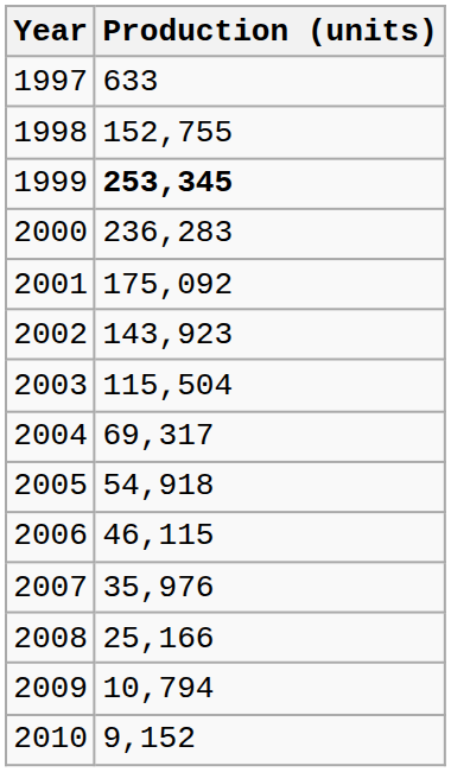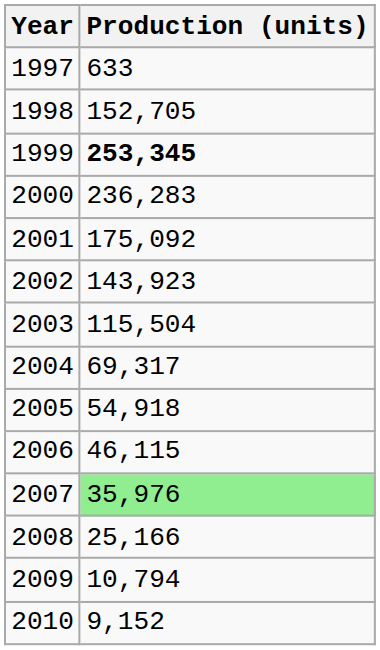 <table class="wikitable">
 <tr>
 <th>Year</th>
 <th>Production (units)</th>
 </tr>
 <tr>
 <td>1997</td>
 <td>633</td>
 </tr>
 <tr>
 <td>1998</td>
-<td>152,755</td>
+<td>152,705</td>
 </tr>
 <tr>
 <td>1999</td>
 <td><strong>253,345</strong></td>
 </tr>
 <tr>
 <td>2000</td>
 <td>236,283</td>
 </tr>
 <tr>
 <td>2001</td>
 <td>175,092</td>
 </tr>
 <tr>
 <td>2002</td>
 <td>143,923</td>
 </tr>
 <tr>
 <td>2003</td>
 <td>115,504</td>
 </tr>
 <tr>
 <td>2004</td>
 <td>69,317</td>
 </tr>
 <tr>
 <td>2005</td>
 <td>54,918</td>
 </tr>
 <tr>
 <td>2006</td>
 <td>46,115</td>
 </tr>
 <tr>
 <td>2007</td>
-<td>35,976</td>
+<td style="background: lightgreen;">35,976</td>
 </tr>
 <tr>
 <td>2008</td>
 <td>25,166</td>
 </tr>
 <tr>
 <td>2009</td>
 <td>10,794</td>
 </tr>
 <tr>
 <td>2010</td>
 <td>9,152</td>
 </tr>
 </table>
